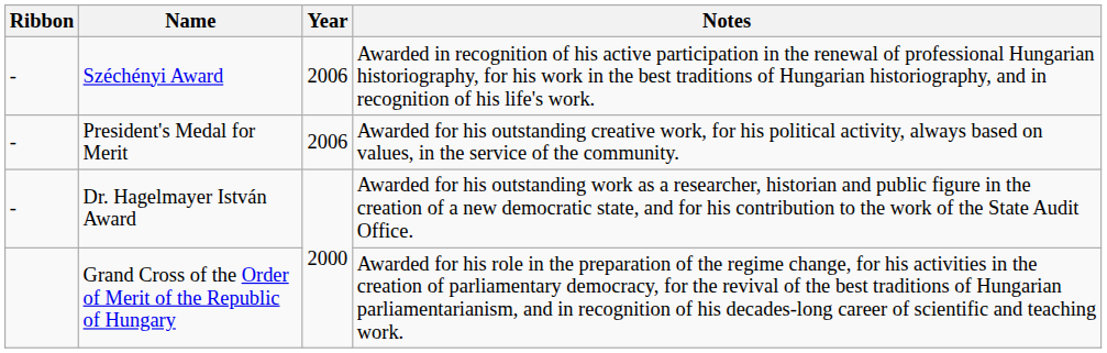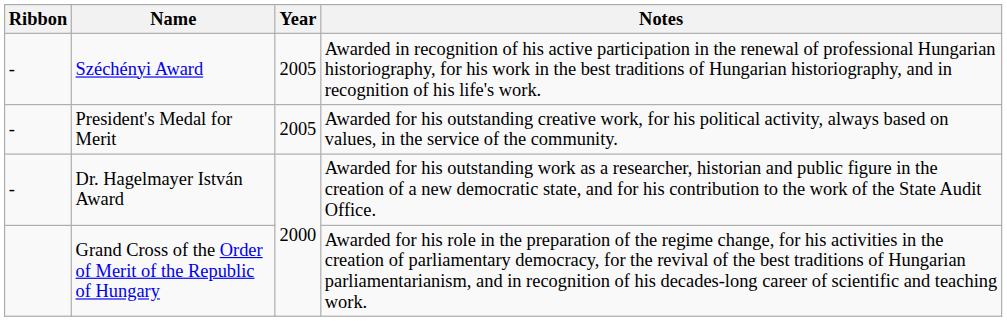 <table class="wikitable sortable">
 <tr>
 <th>Ribbon</th>
 <th>Name</th>
 <th>Year</th>
 <th>Notes</th>
 </tr>
 <tr>
 <td>-</td>
 <td><a href='#'>Széchényi Award</a></td>
-<td>2006</td>
+<td>2005</td>
 <td>Awarded in recognition of his active participation in the renewal of professional Hungarian historiography, for his work in the best traditions of Hungarian historiography, and in recognition of his life's work.</td>
 </tr>
 <tr>
 <td>-</td>
 <td>President's Medal for Merit</td>
-<td>2006</td>
+<td>2005</td>
 <td>Awarded for his outstanding creative work, for his political activity, always based on values, in the service of the community.</td>
 </tr>
 <tr>
 <td>-</td>
 <td>Dr. Hagelmayer István Award</td>
 <td rowspan="2">2000</td>
 <td>Awarded for his outstanding work as a researcher, historian and public figure in the creation of a new democratic state, and for his contribution to the work of the State Audit Office.</td>
 </tr>
 <tr>
 <td></td>
 <td>Grand Cross of the <a href='#'>Order of Merit of the Republic of Hungary</a></td>
 <td>Awarded for his role in the preparation of the regime change, for his activities in the creation of parliamentary democracy, for the revival of the best traditions of Hungarian parliamentarianism, and in recognition of his decades-long career of scientific and teaching work.</td>
 </tr>
 </table>
